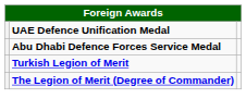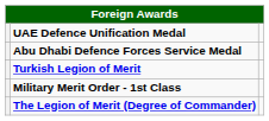 <table class="wikitable">
 <tr>
 <th colspan="3" style="background:#006400; color:#FFFFFF; text-align:center"><strong>Foreign Awards</strong></th>
 </tr>
 <tr>
 <th><strong></strong></th>
 <td><strong>UAE Defence Unification Medal</strong></td>
 <td></td>
 </tr>
 <tr>
 <th><strong></strong></th>
 <td><strong>Abu Dhabi Defence Forces Service Medal</strong></td>
 <td></td>
 </tr>
 <tr>
 <th><strong></strong></th>
 <td><a href='#'><strong>Turkish Legion of Merit</strong></a></td>
 <td></td>
 </tr>
 <tr>
 <th><strong></strong></th>
+<td><strong>Military Merit Order - 1st Class</strong></td>
+<td></td>
+</tr>
+<tr>
+<th><strong></strong></th>
 <td><a href='#'><strong>The Legion of Merit (Degree of Commander)</strong></a></td>
 <td></td>
 </tr>
 </table>
